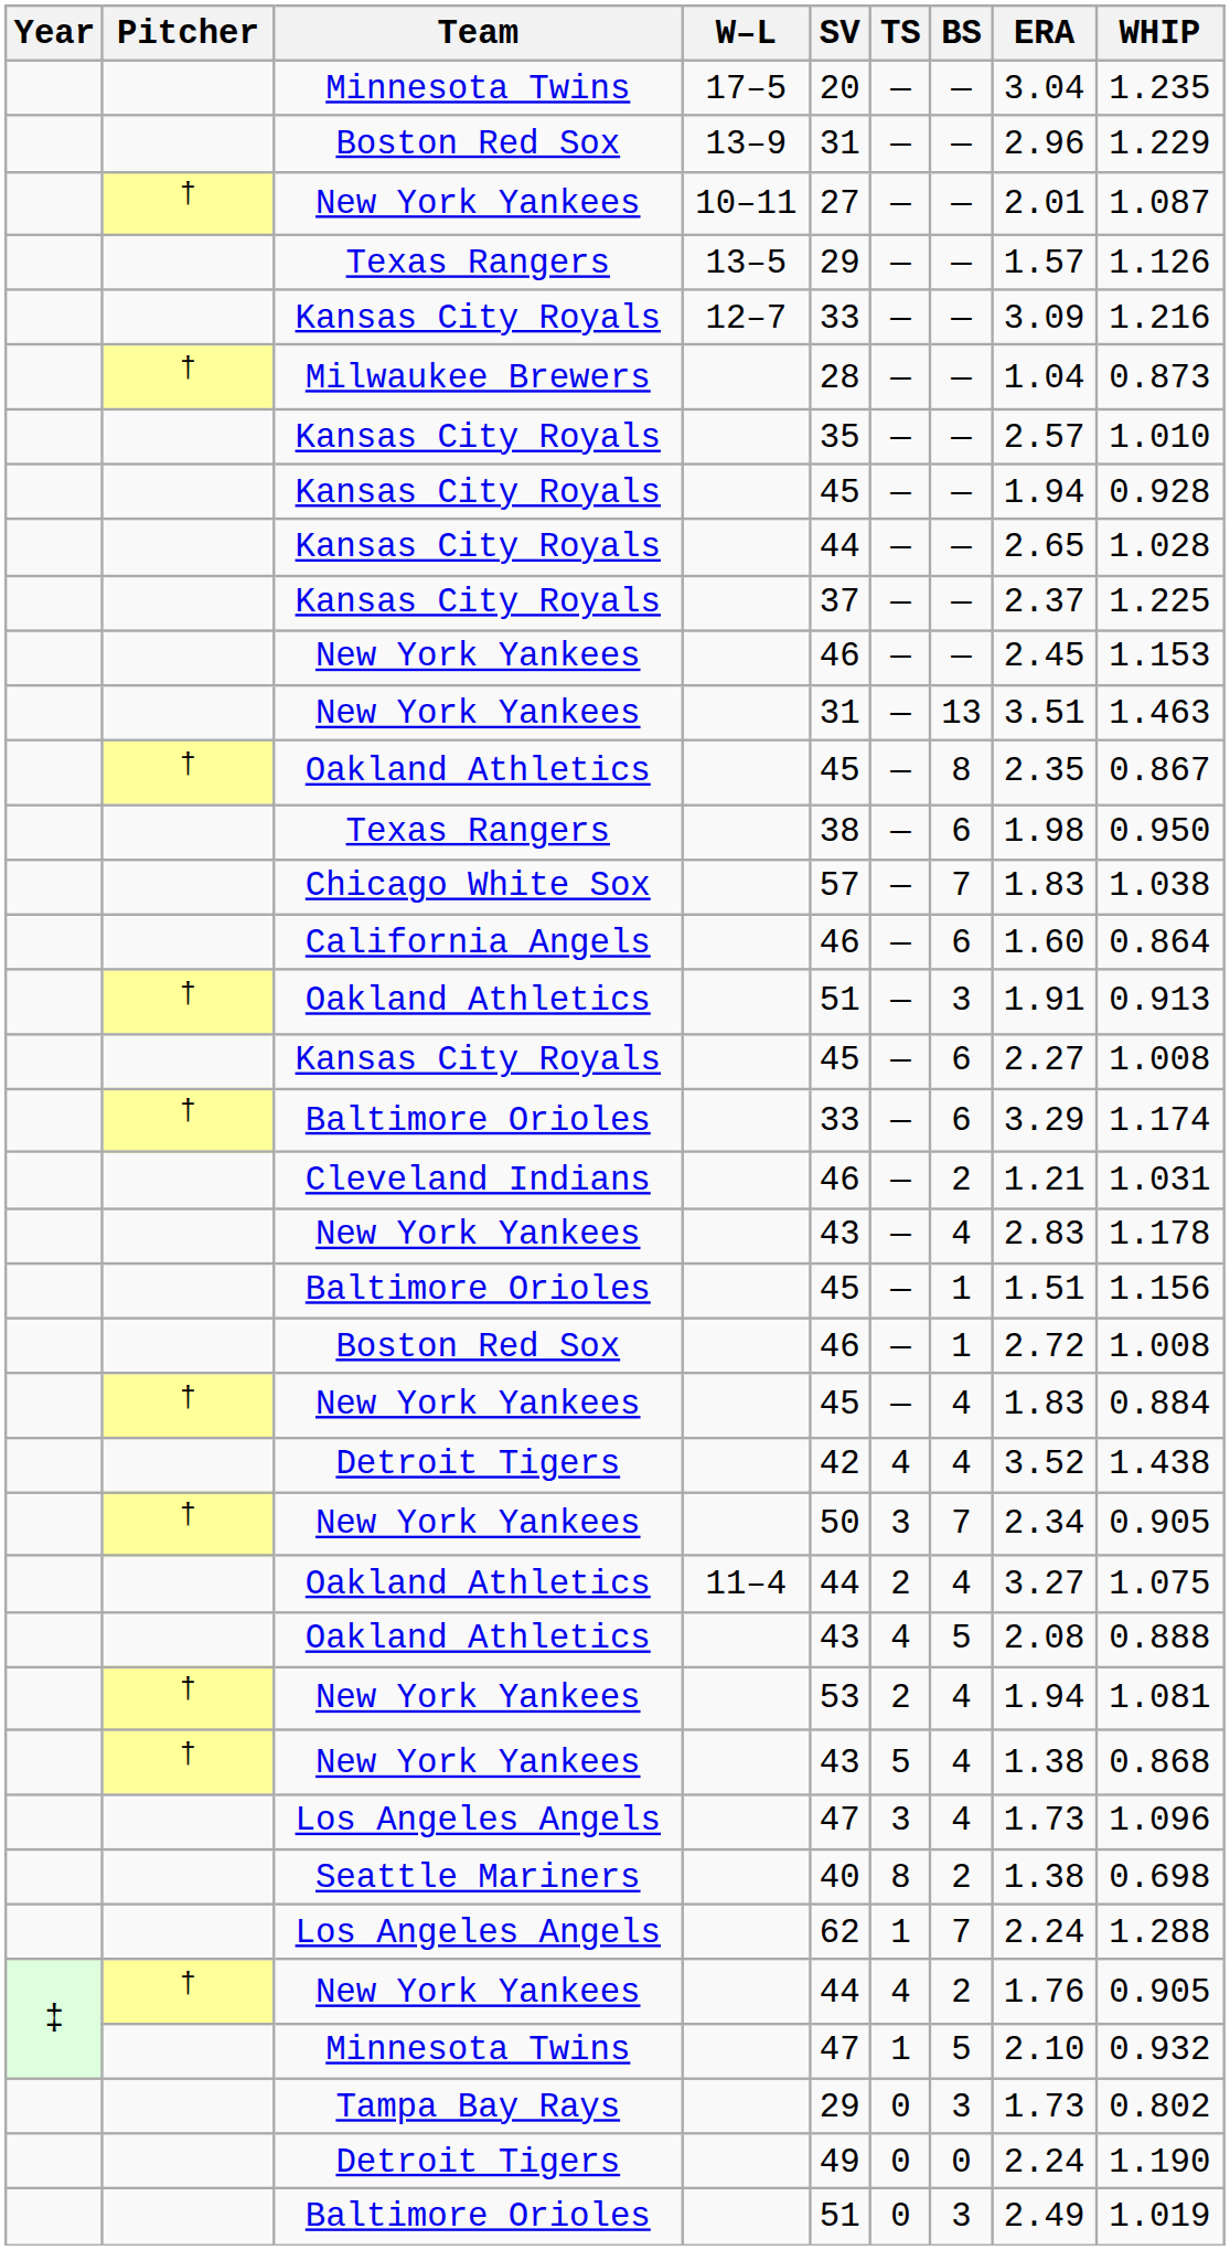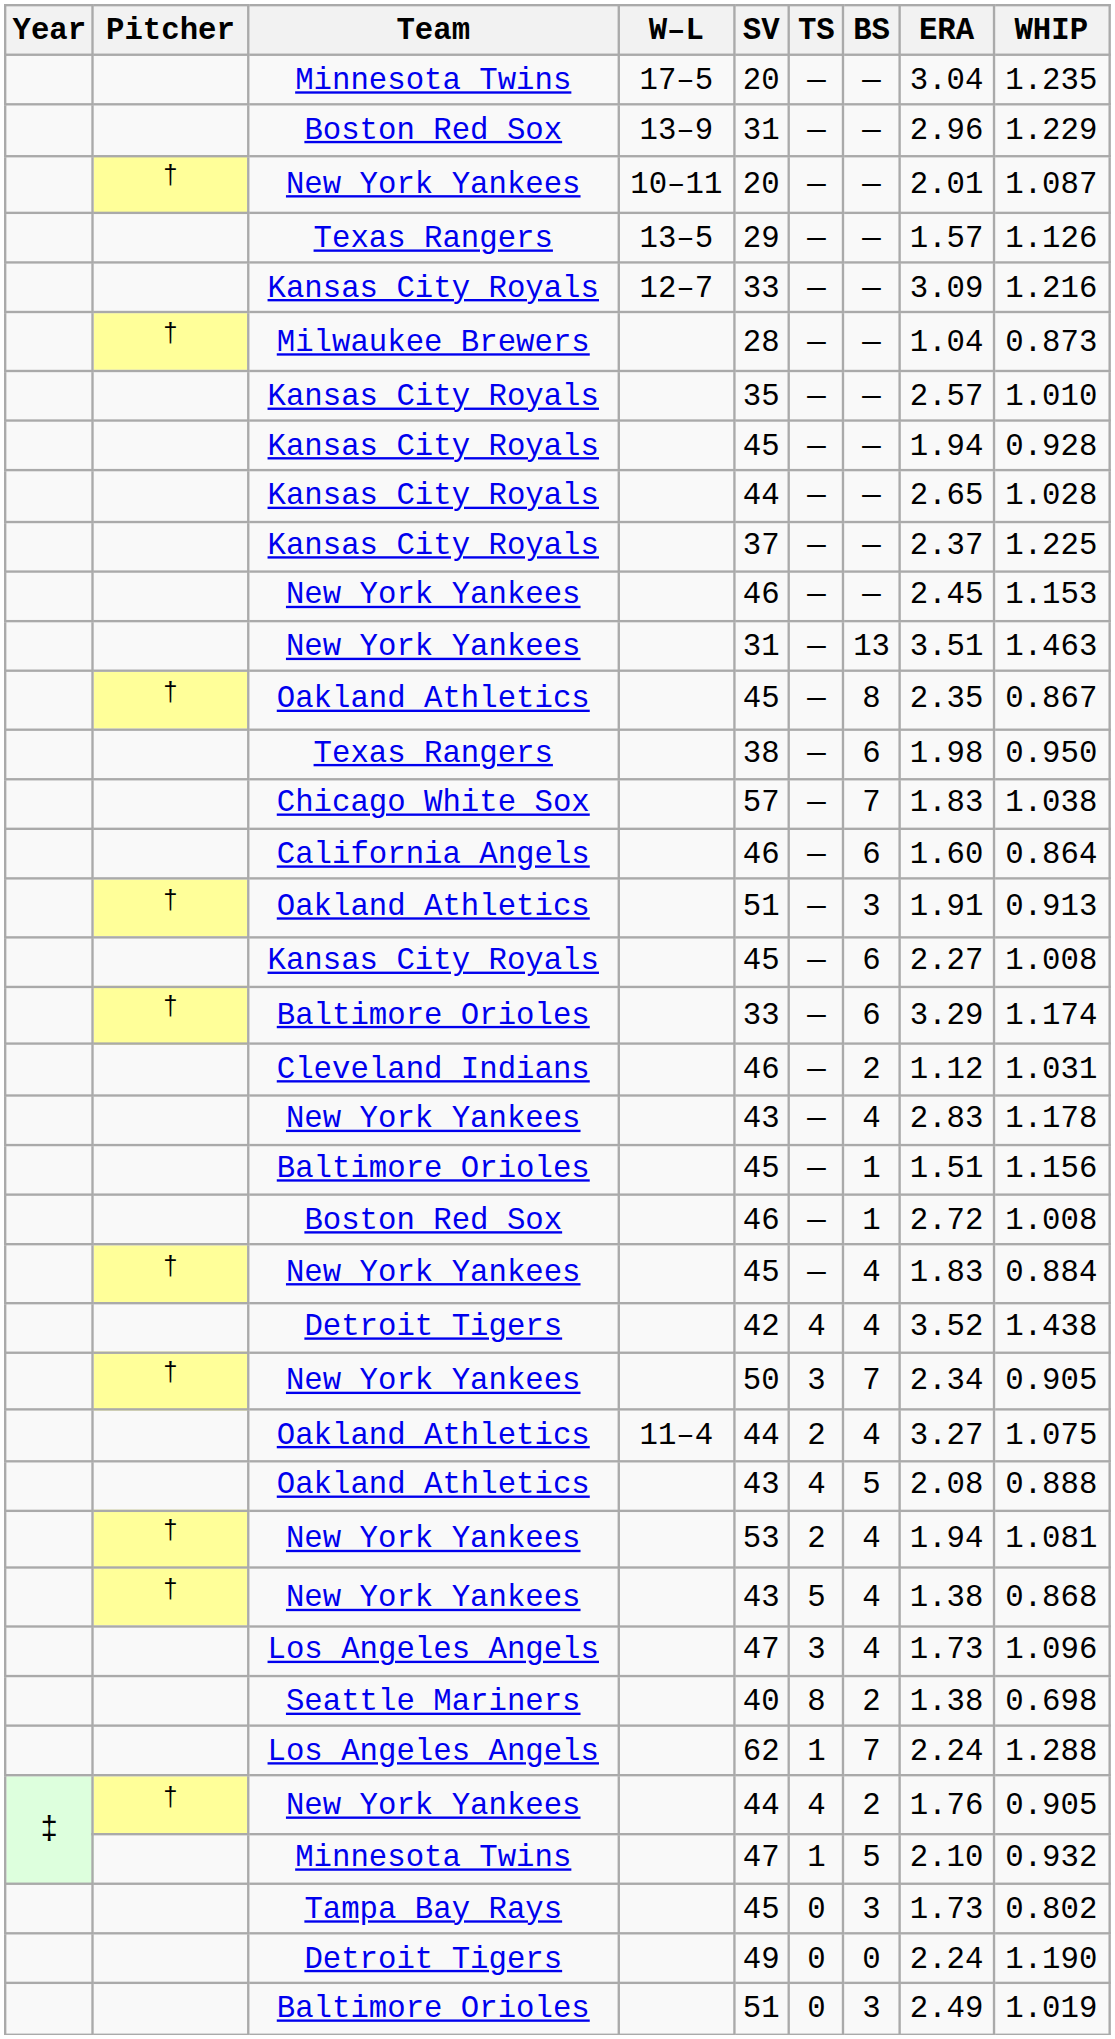 <table class="wikitable sortable" style="text-align:center">
 <tr>
 <th width=8%>Year</th>
 <th>Pitcher</th>
 <th>Team</th>
 <th>W–L</th>
 <th>SV</th>
 <th>TS</th>
 <th>BS</th>
 <th>ERA</th>
 <th>WHIP</th>
 </tr>
 <tr>
 <td></td>
 <td></td>
 <td><a href='#'>Minnesota Twins</a></td>
 <td>17–5</td>
 <td>20</td>
 <td>—</td>
 <td>—</td>
 <td>3.04</td>
 <td>1.235</td>
 </tr>
 <tr>
 <td></td>
 <td> </td>
 <td><a href='#'>Boston Red Sox</a></td>
 <td>13–9</td>
 <td>31</td>
 <td>—</td>
 <td>—</td>
 <td>2.96</td>
 <td>1.229</td>
 </tr>
 <tr>
 <td></td>
 <td bgcolor=#FFFF99><sup>†</sup></td>
 <td><a href='#'>New York Yankees</a></td>
 <td>10–11</td>
-<td>27</td>
+<td>20</td>
 <td>—</td>
 <td>—</td>
 <td>2.01</td>
 <td>1.087</td>
 </tr>
 <tr>
 <td></td>
 <td></td>
 <td><a href='#'>Texas Rangers</a></td>
 <td>13–5</td>
 <td>29</td>
 <td>—</td>
 <td>—</td>
 <td>1.57</td>
 <td>1.126</td>
 </tr>
 <tr>
 <td></td>
 <td></td>
 <td><a href='#'>Kansas City Royals</a></td>
 <td>12–7</td>
 <td>33</td>
 <td>—</td>
 <td>—</td>
 <td>3.09</td>
 <td>1.216</td>
 </tr>
 <tr>
 <td></td>
 <td bgcolor=#FFFF99><sup>†</sup> </td>
 <td><a href='#'>Milwaukee Brewers</a></td>
 <td></td>
 <td>28</td>
 <td>—</td>
 <td>—</td>
 <td>1.04</td>
 <td>0.873</td>
 </tr>
 <tr>
 <td></td>
 <td> </td>
 <td><a href='#'>Kansas City Royals</a></td>
 <td></td>
 <td>35</td>
 <td>—</td>
 <td>—</td>
 <td>2.57</td>
 <td>1.010</td>
 </tr>
 <tr>
 <td></td>
 <td> </td>
 <td><a href='#'>Kansas City Royals</a></td>
 <td></td>
 <td>45</td>
 <td>—</td>
 <td>—</td>
 <td>1.94</td>
 <td>0.928</td>
 </tr>
 <tr>
 <td></td>
 <td> </td>
 <td><a href='#'>Kansas City Royals</a></td>
 <td></td>
 <td>44</td>
 <td>—</td>
 <td>—</td>
 <td>2.65</td>
 <td>1.028</td>
 </tr>
 <tr>
 <td></td>
 <td> </td>
 <td><a href='#'>Kansas City Royals</a></td>
 <td></td>
 <td>37</td>
 <td>—</td>
 <td>—</td>
 <td>2.37</td>
 <td>1.225</td>
 </tr>
 <tr>
 <td></td>
 <td></td>
 <td><a href='#'>New York Yankees</a></td>
 <td></td>
 <td>46</td>
 <td>—</td>
 <td>—</td>
 <td>2.45</td>
 <td>1.153</td>
 </tr>
 <tr>
 <td></td>
 <td> </td>
 <td><a href='#'>New York Yankees</a></td>
 <td></td>
 <td>31</td>
 <td>—</td>
 <td>13</td>
 <td>3.51</td>
 <td>1.463</td>
 </tr>
 <tr>
 <td></td>
 <td bgcolor=#FFFF99><sup>†</sup></td>
 <td><a href='#'>Oakland Athletics</a></td>
 <td></td>
 <td>45</td>
 <td>—</td>
 <td>8</td>
 <td>2.35</td>
 <td>0.867</td>
 </tr>
 <tr>
 <td></td>
 <td></td>
 <td><a href='#'>Texas Rangers</a></td>
 <td></td>
 <td>38</td>
 <td>—</td>
 <td>6</td>
 <td>1.98</td>
 <td>0.950</td>
 </tr>
 <tr>
 <td></td>
 <td></td>
 <td><a href='#'>Chicago White Sox</a></td>
 <td></td>
 <td>57</td>
 <td>—</td>
 <td>7</td>
 <td>1.83</td>
 <td>1.038</td>
 </tr>
 <tr>
 <td></td>
 <td></td>
 <td><a href='#'>California Angels</a></td>
 <td></td>
 <td>46</td>
 <td>—</td>
 <td>6</td>
 <td>1.60</td>
 <td>0.864</td>
 </tr>
 <tr>
 <td></td>
 <td bgcolor=#FFFF99><sup>†</sup> </td>
 <td><a href='#'>Oakland Athletics</a></td>
 <td></td>
 <td>51</td>
 <td>—</td>
 <td>3</td>
 <td>1.91</td>
 <td>0.913</td>
 </tr>
 <tr>
 <td></td>
 <td></td>
 <td><a href='#'>Kansas City Royals</a></td>
 <td></td>
 <td>45</td>
 <td>—</td>
 <td>6</td>
 <td>2.27</td>
 <td>1.008</td>
 </tr>
 <tr>
 <td></td>
 <td bgcolor=#FFFF99><sup>†</sup> </td>
 <td><a href='#'>Baltimore Orioles</a></td>
 <td></td>
 <td>33</td>
 <td>—</td>
 <td>6</td>
 <td>3.29</td>
 <td>1.174</td>
 </tr>
 <tr>
 <td></td>
 <td></td>
 <td><a href='#'>Cleveland Indians</a></td>
 <td></td>
 <td>46</td>
 <td>—</td>
 <td>2</td>
-<td>1.21</td>
+<td>1.12</td>
 <td>1.031</td>
 </tr>
 <tr>
 <td></td>
 <td></td>
 <td><a href='#'>New York Yankees</a></td>
 <td></td>
 <td>43</td>
 <td>—</td>
 <td>4</td>
 <td>2.83</td>
 <td>1.178</td>
 </tr>
 <tr>
 <td></td>
 <td> </td>
 <td><a href='#'>Baltimore Orioles</a></td>
 <td></td>
 <td>45</td>
 <td>—</td>
 <td>1</td>
 <td>1.51</td>
 <td>1.156</td>
 </tr>
 <tr>
 <td></td>
 <td></td>
 <td><a href='#'>Boston Red Sox</a></td>
 <td></td>
 <td>46</td>
 <td>—</td>
 <td>1</td>
 <td>2.72</td>
 <td>1.008</td>
 </tr>
 <tr>
 <td></td>
 <td bgcolor=#FFFF99><sup>†</sup></td>
 <td><a href='#'>New York Yankees</a></td>
 <td></td>
 <td>45</td>
 <td>—</td>
 <td>4</td>
 <td>1.83</td>
 <td>0.884</td>
 </tr>
 <tr>
 <td></td>
 <td></td>
 <td><a href='#'>Detroit Tigers</a></td>
 <td></td>
 <td>42</td>
 <td>4</td>
 <td>4</td>
 <td>3.52</td>
 <td>1.438</td>
 </tr>
 <tr>
 <td></td>
 <td bgcolor=#FFFF99><sup>†</sup> </td>
 <td><a href='#'>New York Yankees</a></td>
 <td></td>
 <td>50</td>
 <td>3</td>
 <td>7</td>
 <td>2.34</td>
 <td>0.905</td>
 </tr>
 <tr>
 <td></td>
 <td></td>
 <td><a href='#'>Oakland Athletics</a></td>
 <td>11–4</td>
 <td>44</td>
 <td>2</td>
 <td>4</td>
 <td>3.27</td>
 <td>1.075</td>
 </tr>
 <tr>
 <td></td>
 <td></td>
 <td><a href='#'>Oakland Athletics</a></td>
 <td></td>
 <td>43</td>
 <td>4</td>
 <td>5</td>
 <td>2.08</td>
 <td>0.888</td>
 </tr>
 <tr>
 <td></td>
 <td bgcolor=#FFFF99><sup>†</sup> </td>
 <td><a href='#'>New York Yankees</a></td>
 <td></td>
 <td>53</td>
 <td>2</td>
 <td>4</td>
 <td>1.94</td>
 <td>1.081</td>
 </tr>
 <tr>
 <td></td>
 <td bgcolor=#FFFF99><sup>†</sup> </td>
 <td><a href='#'>New York Yankees</a></td>
 <td></td>
 <td>43</td>
 <td>5</td>
 <td>4</td>
 <td>1.38</td>
 <td>0.868</td>
 </tr>
 <tr>
 <td></td>
 <td></td>
 <td><a href='#'>Los Angeles Angels</a></td>
 <td></td>
 <td>47</td>
 <td>3</td>
 <td>4</td>
 <td>1.73</td>
 <td>1.096</td>
 </tr>
 <tr>
 <td></td>
 <td></td>
 <td><a href='#'>Seattle Mariners</a></td>
 <td></td>
 <td>40</td>
 <td>8</td>
 <td>2</td>
 <td>1.38</td>
 <td>0.698</td>
 </tr>
 <tr>
 <td></td>
 <td> </td>
 <td><a href='#'>Los Angeles Angels</a></td>
 <td></td>
 <td>62</td>
 <td>1</td>
 <td>7</td>
 <td>2.24</td>
 <td>1.288</td>
 </tr>
 <tr>
 <td style="background-color:#DDFFDD" rowspan=2>‡</td>
 <td bgcolor=#FFFF99><sup>†</sup> </td>
 <td><a href='#'>New York Yankees</a></td>
 <td></td>
 <td>44</td>
 <td>4</td>
 <td>2</td>
 <td>1.76</td>
 <td>0.905</td>
 </tr>
 <tr>
 <td></td>
 <td><a href='#'>Minnesota Twins</a></td>
 <td></td>
 <td>47</td>
 <td>1</td>
 <td>5</td>
 <td>2.10</td>
 <td>0.932</td>
 </tr>
 <tr>
 <td></td>
 <td></td>
 <td><a href='#'>Tampa Bay Rays</a></td>
 <td></td>
-<td>29</td>
+<td>45</td>
 <td>0</td>
 <td>3</td>
 <td>1.73</td>
 <td>0.802</td>
 </tr>
 <tr>
 <td></td>
 <td> </td>
 <td><a href='#'>Detroit Tigers</a></td>
 <td></td>
 <td>49</td>
 <td>0</td>
 <td>0</td>
 <td>2.24</td>
 <td>1.190</td>
 </tr>
 <tr>
 <td></td>
 <td></td>
 <td><a href='#'>Baltimore Orioles</a></td>
 <td></td>
 <td>51</td>
 <td>0</td>
 <td>3</td>
 <td>2.49</td>
 <td>1.019</td>
 </tr>
 </table>
